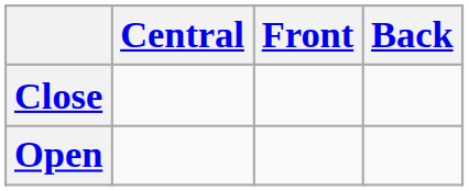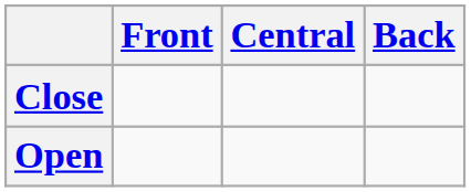 <table class="wikitable" style="text-align:center;">
 <tr>
 <th></th>
+<th><a href='#'>Front</a></th>
 <th><a href='#'>Central</a></th>
-<th><a href='#'>Front</a></th>
 <th><a href='#'>Back</a></th>
 </tr>
 <tr>
 <th><a href='#'>Close</a></th>
+<td>     </td>
 <td></td>
-<td>     </td>
 <td>     </td>
 </tr>
 <tr>
 <th><a href='#'>Open</a></th>
+<td></td>
 <td>     </td>
-<td></td>
 <td></td>
 </tr>
 </table>
